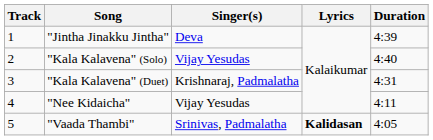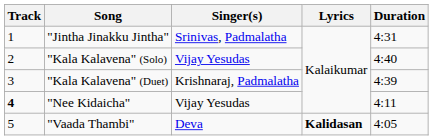 <table class="wikitable" style="font-size:95%;">
 <tr>
 <th>Track</th>
 <th>Song</th>
 <th>Singer(s)</th>
 <th>Lyrics</th>
 <th>Duration</th>
 </tr>
 <tr>
 <td>1</td>
 <td>"Jintha Jinakku Jintha"</td>
-<td><a href='#'>Deva</a></td>
+<td><a href='#'>Srinivas</a>, <a href='#'>Padmalatha</a></td>
 <td rowspan=4>Kalaikumar</td>
-<td>4:39</td>
+<td>4:31</td>
 </tr>
 <tr>
 <td>2</td>
 <td>"Kala Kalavena" <small>(Solo)</small></td>
 <td><a href='#'>Vijay Yesudas</a></td>
 <td>4:40</td>
 </tr>
 <tr>
 <td>3</td>
 <td>"Kala Kalavena" <small>(Duet)</small></td>
 <td>Krishnaraj, <a href='#'>Padmalatha</a></td>
-<td>4:31</td>
+<td>4:39</td>
 </tr>
 <tr>
-<td>4</td>
+<td><strong>4</strong></td>
 <td>"Nee Kidaicha"</td>
 <td>Vijay Yesudas</td>
 <td>4:11</td>
 </tr>
 <tr>
 <td>5</td>
 <td>"Vaada Thambi"</td>
-<td><a href='#'>Srinivas</a>, <a href='#'>Padmalatha</a></td>
+<td><a href='#'>Deva</a></td>
 <td><strong>Kalidasan</strong></td>
 <td>4:05</td>
 </tr>
 </table>
